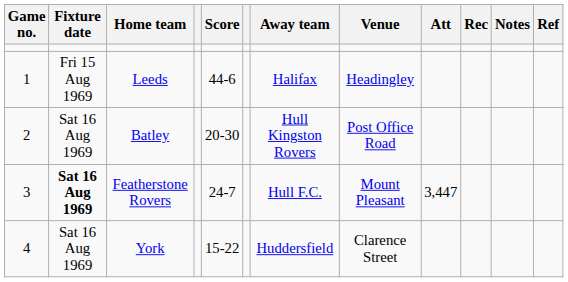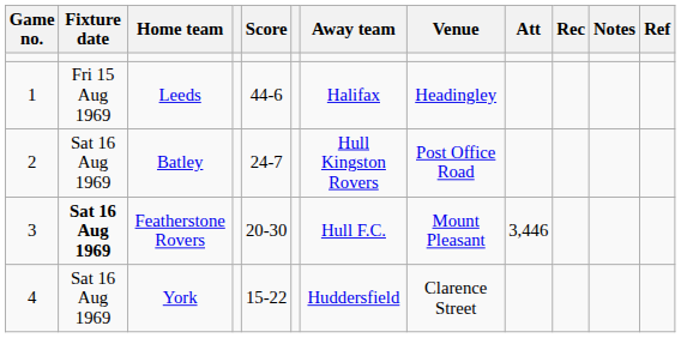 <table class="wikitable" style="text-align:center;">
 <tr>
 <th width=20 abbr="No">Game no.</th>
 <th width=100 abbr="Date">Fixture date</th>
 <th width=150 abbr="Home team">Home team</th>
 <th width=5 abbr="space"></th>
 <th width=20 abbr="Score">Score</th>
 <th width=5 abbr="space"></th>
 <th width=150 abbr="Away team">Away team</th>
 <th width=150 abbr="Venue">Venue</th>
 <th width=30 abbr="Att">Att</th>
 <th width=30 abbr="Rec">Rec</th>
 <th width=20 abbr="Notes">Notes</th>
 <th width=30 abbr="Ref">Ref</th>
 </tr>
 <tr>
 <td></td>
 <td></td>
 <td></td>
 <td></td>
 <td></td>
 <td></td>
 <td></td>
 <td></td>
 <td></td>
 <td></td>
 <td></td>
 </tr>
 <tr>
 <td>1</td>
 <td>Fri 15 Aug 1969</td>
 <td><a href='#'>Leeds</a></td>
 <td></td>
 <td>44-6</td>
 <td></td>
 <td><a href='#'>Halifax</a></td>
 <td><a href='#'>Headingley</a></td>
 <td></td>
 <td></td>
 <td></td>
 <td></td>
 </tr>
 <tr>
 <td>2</td>
 <td>Sat 16 Aug 1969</td>
 <td><a href='#'>Batley</a></td>
 <td></td>
-<td>20-30</td>
+<td>24-7</td>
 <td></td>
 <td><a href='#'>Hull Kingston Rovers</a></td>
 <td><a href='#'>Post Office Road</a></td>
 <td></td>
 <td></td>
 <td></td>
 <td></td>
 </tr>
 <tr>
 <td>3</td>
 <td><strong>Sat 16 Aug 1969</strong></td>
 <td><a href='#'>Featherstone Rovers</a></td>
 <td></td>
-<td>24-7</td>
+<td>20-30</td>
 <td></td>
 <td><a href='#'>Hull F.C.</a></td>
 <td><a href='#'>Mount Pleasant</a></td>
-<td>3,447</td>
+<td>3,446</td>
 <td></td>
 <td></td>
 <td></td>
 </tr>
 <tr>
 <td>4</td>
 <td>Sat 16 Aug 1969</td>
 <td><a href='#'>York</a></td>
 <td></td>
 <td>15-22</td>
 <td></td>
 <td><a href='#'>Huddersfield</a></td>
 <td>Clarence Street</td>
 <td></td>
 <td></td>
 <td></td>
 <td></td>
 </tr>
 </table>
